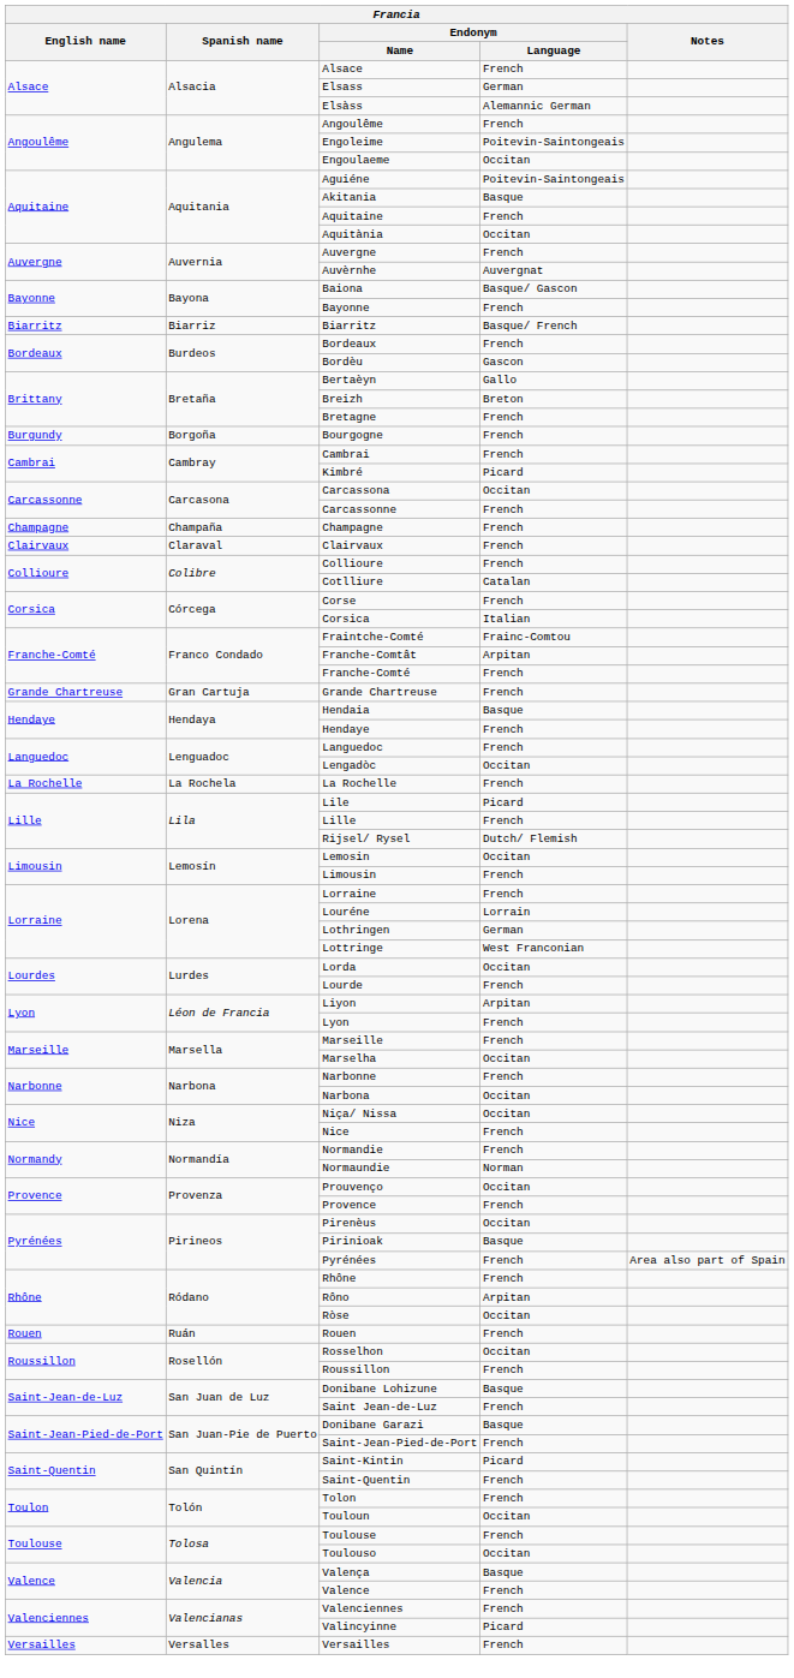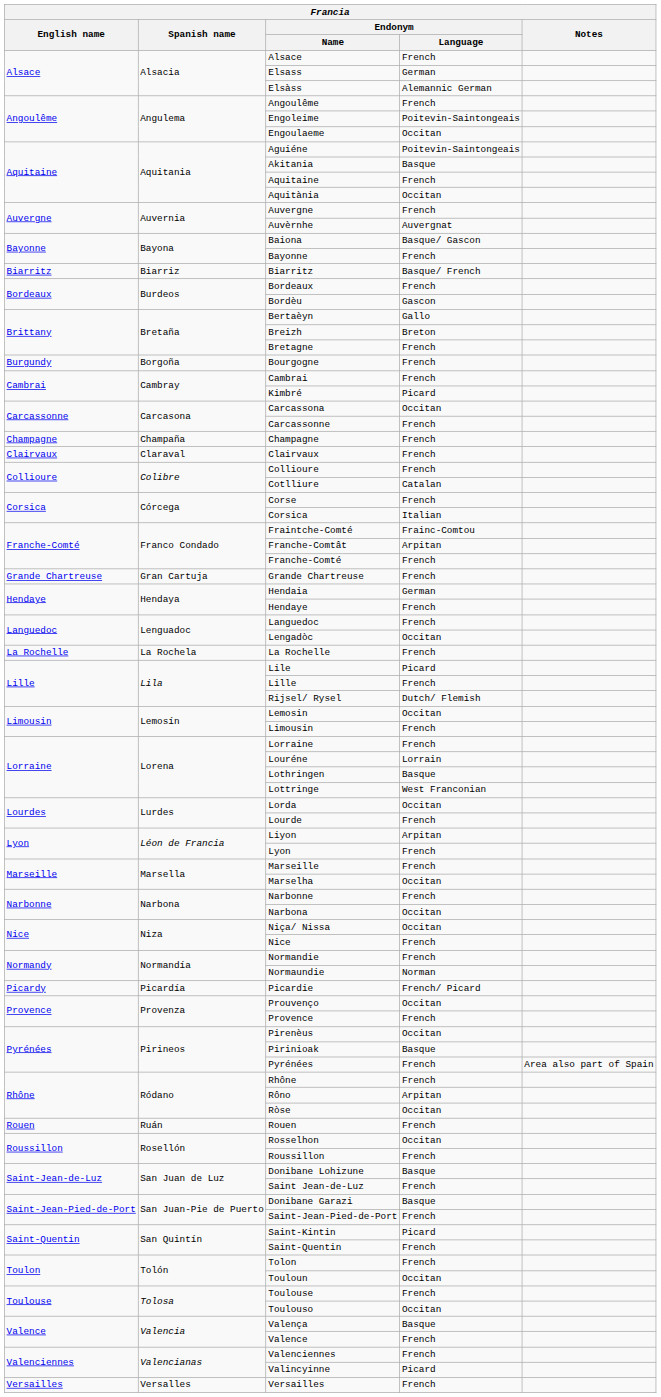 <table class="wikitable sortable">
 <tr>
 <th colspan="5"> <em>Francia</em></th>
 </tr>
 <tr>
 <th rowspan="2">English name</th>
 <th rowspan="2">Spanish name</th>
 <th colspan="2">Endonym</th>
 <th rowspan="2">Notes</th>
 </tr>
 <tr>
 <th>Name</th>
 <th>Language</th>
 </tr>
 <tr>
 <td rowspan="3"><a href='#'>Alsace</a></td>
 <td rowspan="3">Alsacia</td>
 <td>Alsace</td>
 <td>French</td>
 <td></td>
 </tr>
 <tr>
 <td>Elsass</td>
 <td>German</td>
 <td></td>
 </tr>
 <tr>
 <td>Elsàss</td>
 <td>Alemannic German</td>
 <td></td>
 </tr>
 <tr>
 <td rowspan="3"><a href='#'>Angoulême</a></td>
 <td rowspan="3">Angulema</td>
 <td>Angoulême</td>
 <td>French</td>
 <td></td>
 </tr>
 <tr>
 <td>Engoleime</td>
 <td>Poitevin-Saintongeais</td>
 <td></td>
 </tr>
 <tr>
 <td>Engoulaeme</td>
 <td>Occitan</td>
 <td></td>
 </tr>
 <tr>
 <td rowspan="4"><a href='#'>Aquitaine</a></td>
 <td rowspan="4">Aquitania</td>
 <td>Aguiéne</td>
 <td>Poitevin-Saintongeais</td>
 <td></td>
 </tr>
 <tr>
 <td>Akitania</td>
 <td>Basque</td>
 <td></td>
 </tr>
 <tr>
 <td>Aquitaine</td>
 <td>French</td>
 <td></td>
 </tr>
 <tr>
 <td>Aquitània</td>
 <td>Occitan</td>
 <td></td>
 </tr>
 <tr>
 <td rowspan="2"><a href='#'>Auvergne</a></td>
 <td rowspan="2">Auvernia</td>
 <td>Auvergne</td>
 <td>French</td>
 <td></td>
 </tr>
 <tr>
 <td>Auvèrnhe</td>
 <td>Auvergnat</td>
 <td></td>
 </tr>
 <tr>
 <td rowspan="2"><a href='#'>Bayonne</a></td>
 <td rowspan="2">Bayona</td>
 <td>Baiona</td>
 <td>Basque/ Gascon</td>
 <td></td>
 </tr>
 <tr>
 <td>Bayonne</td>
 <td>French</td>
 <td></td>
 </tr>
 <tr>
 <td><a href='#'>Biarritz</a></td>
 <td>Biarriz</td>
 <td>Biarritz</td>
 <td>Basque/ French</td>
 <td></td>
 </tr>
 <tr>
 <td rowspan="2"><a href='#'>Bordeaux</a></td>
 <td rowspan="2">Burdeos</td>
 <td>Bordeaux</td>
 <td>French</td>
 <td></td>
 </tr>
 <tr>
 <td>Bordèu</td>
 <td>Gascon</td>
 <td></td>
 </tr>
 <tr>
 <td rowspan="3"><a href='#'>Brittany</a></td>
 <td rowspan="3">Bretaña</td>
 <td>Bertaèyn</td>
 <td>Gallo</td>
 <td></td>
 </tr>
 <tr>
 <td>Breizh</td>
 <td>Breton</td>
 <td></td>
 </tr>
 <tr>
 <td>Bretagne</td>
 <td>French</td>
 <td></td>
 </tr>
 <tr>
 <td><a href='#'>Burgundy</a></td>
 <td>Borgoña</td>
 <td>Bourgogne</td>
 <td>French</td>
 <td></td>
 </tr>
 <tr>
 <td rowspan="2"><a href='#'>Cambrai</a></td>
 <td rowspan="2">Cambray</td>
 <td>Cambrai</td>
 <td>French</td>
 <td></td>
 </tr>
 <tr>
 <td>Kimbré</td>
 <td>Picard</td>
 <td></td>
 </tr>
 <tr>
 <td rowspan="2"><a href='#'>Carcassonne</a></td>
 <td rowspan="2">Carcasona</td>
 <td>Carcassona</td>
 <td>Occitan</td>
 <td></td>
 </tr>
 <tr>
 <td>Carcassonne</td>
 <td>French</td>
 <td></td>
 </tr>
 <tr>
 <td><a href='#'>Champagne</a></td>
 <td>Champaña</td>
 <td>Champagne</td>
 <td>French</td>
 <td></td>
 </tr>
 <tr>
 <td><a href='#'>Clairvaux</a></td>
 <td>Claraval</td>
 <td>Clairvaux</td>
 <td>French</td>
 <td></td>
 </tr>
 <tr>
 <td rowspan="2"><a href='#'>Collioure</a></td>
 <td rowspan="2"><em>Colibre</em></td>
 <td>Collioure</td>
 <td>French</td>
 <td></td>
 </tr>
 <tr>
 <td>Cotlliure</td>
 <td>Catalan</td>
 <td></td>
 </tr>
 <tr>
 <td rowspan="2"><a href='#'>Corsica</a></td>
 <td rowspan="2">Córcega</td>
 <td>Corse</td>
 <td>French</td>
 <td></td>
 </tr>
 <tr>
 <td>Corsica</td>
 <td>Italian</td>
 <td></td>
 </tr>
 <tr>
 <td rowspan="3"><a href='#'>Franche-Comté</a></td>
 <td rowspan="3">Franco Condado</td>
 <td>Fraintche-Comté</td>
 <td>Frainc-Comtou</td>
 <td></td>
 </tr>
 <tr>
 <td>Franche-Comtât</td>
 <td>Arpitan</td>
 <td></td>
 </tr>
 <tr>
 <td>Franche-Comté</td>
 <td>French</td>
 <td></td>
 </tr>
 <tr>
 <td><a href='#'>Grande Chartreuse</a></td>
 <td>Gran Cartuja</td>
 <td>Grande Chartreuse</td>
 <td>French</td>
 <td></td>
 </tr>
 <tr>
 <td rowspan="2"><a href='#'>Hendaye</a></td>
 <td rowspan="2">Hendaya</td>
 <td>Hendaia</td>
-<td>Basque</td>
+<td>German</td>
 <td></td>
 </tr>
 <tr>
 <td>Hendaye</td>
 <td>French</td>
 <td></td>
 </tr>
 <tr>
 <td rowspan="2"><a href='#'>Languedoc</a></td>
 <td rowspan="2">Lenguadoc</td>
 <td>Languedoc</td>
 <td>French</td>
 <td></td>
 </tr>
 <tr>
 <td>Lengadòc</td>
 <td>Occitan</td>
 <td></td>
 </tr>
 <tr>
 <td><a href='#'>La Rochelle</a></td>
 <td>La Rochela</td>
 <td>La Rochelle</td>
 <td>French</td>
 <td></td>
 </tr>
 <tr>
 <td rowspan="3"><a href='#'>Lille</a></td>
 <td rowspan="3"><em>Lila</em></td>
 <td>Lile</td>
 <td>Picard</td>
 <td></td>
 </tr>
 <tr>
 <td>Lille</td>
 <td>French</td>
 <td></td>
 </tr>
 <tr>
 <td>Rijsel/ Rysel</td>
 <td>Dutch/ Flemish</td>
 <td></td>
 </tr>
 <tr>
 <td rowspan="2"><a href='#'>Limousin</a></td>
 <td rowspan="2">Lemosín</td>
 <td>Lemosin</td>
 <td>Occitan</td>
 <td></td>
 </tr>
 <tr>
 <td>Limousin</td>
 <td>French</td>
 <td></td>
 </tr>
 <tr>
 <td rowspan="4"><a href='#'>Lorraine</a></td>
 <td rowspan="4">Lorena</td>
 <td>Lorraine</td>
 <td>French</td>
 <td></td>
 </tr>
 <tr>
 <td>Louréne</td>
 <td>Lorrain</td>
 <td></td>
 </tr>
 <tr>
 <td>Lothringen</td>
-<td>German</td>
+<td>Basque</td>
 <td></td>
 </tr>
 <tr>
 <td>Lottringe</td>
 <td>West Franconian</td>
 <td></td>
 </tr>
 <tr>
 <td rowspan="2"><a href='#'>Lourdes</a></td>
 <td rowspan="2">Lurdes</td>
 <td>Lorda</td>
 <td>Occitan</td>
 <td></td>
 </tr>
 <tr>
 <td>Lourde</td>
 <td>French</td>
 <td></td>
 </tr>
 <tr>
 <td rowspan="2"><a href='#'>Lyon</a></td>
 <td rowspan="2"><em>Léon de Francia</em></td>
 <td>Liyon</td>
 <td>Arpitan</td>
 <td></td>
 </tr>
 <tr>
 <td>Lyon</td>
 <td>French</td>
 <td></td>
 </tr>
 <tr>
 <td rowspan="2"><a href='#'>Marseille</a></td>
 <td rowspan="2">Marsella</td>
 <td>Marseille</td>
 <td>French</td>
 <td></td>
 </tr>
 <tr>
 <td>Marselha</td>
 <td>Occitan</td>
 <td></td>
 </tr>
 <tr>
 <td rowspan="2"><a href='#'>Narbonne</a></td>
 <td rowspan="2">Narbona</td>
 <td>Narbonne</td>
 <td>French</td>
 <td></td>
 </tr>
 <tr>
 <td>Narbona</td>
 <td>Occitan</td>
 <td></td>
 </tr>
 <tr>
 <td rowspan="2"><a href='#'>Nice</a></td>
 <td rowspan="2">Niza</td>
 <td>Niça/ Nissa</td>
 <td>Occitan</td>
 <td></td>
 </tr>
 <tr>
 <td>Nice</td>
 <td>French</td>
 <td></td>
 </tr>
 <tr>
 <td rowspan="2"><a href='#'>Normandy</a></td>
 <td rowspan="2">Normandía</td>
 <td>Normandie</td>
 <td>French</td>
 <td></td>
 </tr>
 <tr>
 <td>Normaundie</td>
 <td>Norman</td>
+<td></td>
+</tr>
+<tr>
+<td><a href='#'>Picardy</a></td>
+<td>Picardía</td>
+<td>Picardie</td>
+<td>French/ Picard</td>
 <td></td>
 </tr>
 <tr>
 <td rowspan="2"><a href='#'>Provence</a></td>
 <td rowspan="2">Provenza</td>
 <td>Prouvenço</td>
 <td>Occitan</td>
 <td></td>
 </tr>
 <tr>
 <td>Provence</td>
 <td>French</td>
 <td></td>
 </tr>
 <tr>
 <td rowspan="3"><a href='#'>Pyrénées</a></td>
 <td rowspan="3">Pirineos</td>
 <td>Pirenèus</td>
 <td>Occitan</td>
 <td></td>
 </tr>
 <tr>
 <td>Pirinioak</td>
 <td>Basque</td>
 <td></td>
 </tr>
 <tr>
 <td>Pyrénées</td>
 <td>French</td>
 <td>Area also part of Spain</td>
 </tr>
 <tr>
 <td rowspan="3"><a href='#'>Rhône</a></td>
 <td rowspan="3">Ródano</td>
 <td>Rhône</td>
 <td>French</td>
 <td></td>
 </tr>
 <tr>
 <td>Rôno</td>
 <td>Arpitan</td>
 <td></td>
 </tr>
 <tr>
 <td>Ròse</td>
 <td>Occitan</td>
 <td></td>
 </tr>
 <tr>
 <td><a href='#'>Rouen</a></td>
 <td>Ruán</td>
 <td>Rouen</td>
 <td>French</td>
 <td></td>
 </tr>
 <tr>
 <td rowspan="2"><a href='#'>Roussillon</a></td>
 <td rowspan="2">Rosellón</td>
 <td>Rosselhon</td>
 <td>Occitan</td>
 <td></td>
 </tr>
 <tr>
 <td>Roussillon</td>
 <td>French</td>
 <td></td>
 </tr>
 <tr>
 <td rowspan="2"><a href='#'>Saint-Jean-de-Luz</a></td>
 <td rowspan="2">San Juan de Luz</td>
 <td>Donibane Lohizune</td>
 <td>Basque</td>
 <td></td>
 </tr>
 <tr>
 <td>Saint Jean-de-Luz</td>
 <td>French</td>
 <td></td>
 </tr>
 <tr>
 <td rowspan="2"><a href='#'>Saint-Jean-Pied-de-Port</a></td>
 <td rowspan="2">San Juan-Pie de Puerto</td>
 <td>Donibane Garazi</td>
 <td>Basque</td>
 <td></td>
 </tr>
 <tr>
 <td>Saint-Jean-Pied-de-Port</td>
 <td>French</td>
 <td></td>
 </tr>
 <tr>
 <td rowspan="2"><a href='#'>Saint-Quentin</a></td>
 <td rowspan="2">San Quintín</td>
 <td>Saint-Kintin</td>
 <td>Picard</td>
 <td></td>
 </tr>
 <tr>
 <td>Saint-Quentin</td>
 <td>French</td>
 <td></td>
 </tr>
 <tr>
 <td rowspan="2"><a href='#'>Toulon</a></td>
 <td rowspan="2">Tolón</td>
 <td>Tolon</td>
 <td>French</td>
 <td></td>
 </tr>
 <tr>
 <td>Touloun</td>
 <td>Occitan</td>
 <td></td>
 </tr>
 <tr>
 <td rowspan="2"><a href='#'>Toulouse</a></td>
 <td rowspan="2"><em>Tolosa</em></td>
 <td>Toulouse</td>
 <td>French</td>
 <td></td>
 </tr>
 <tr>
 <td>Toulouso</td>
 <td>Occitan</td>
 <td></td>
 </tr>
 <tr>
 <td rowspan="2"><a href='#'>Valence</a></td>
 <td rowspan="2"><em>Valencia</em></td>
 <td>Valença</td>
 <td>Basque</td>
 <td></td>
 </tr>
 <tr>
 <td>Valence</td>
 <td>French</td>
 <td></td>
 </tr>
 <tr>
 <td rowspan="2"><a href='#'>Valenciennes</a></td>
 <td rowspan="2"><em>Valencianas</em></td>
 <td>Valenciennes</td>
 <td>French</td>
 <td></td>
 </tr>
 <tr>
 <td>Valincyinne</td>
 <td>Picard</td>
 <td></td>
 </tr>
 <tr>
 <td><a href='#'>Versailles</a></td>
 <td>Versalles</td>
 <td>Versailles</td>
 <td>French</td>
 <td></td>
 </tr>
 </table>
